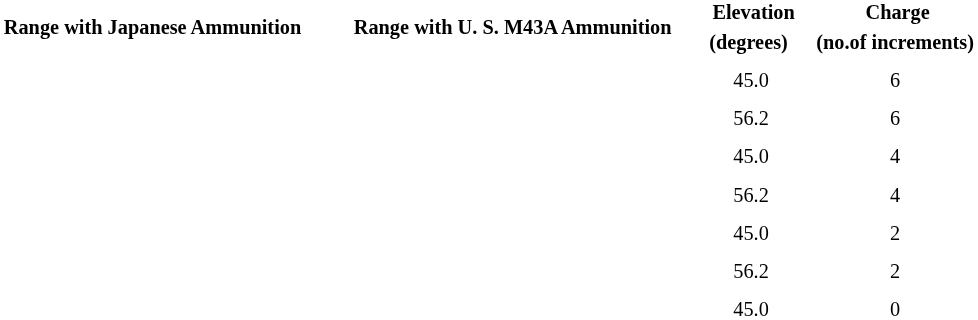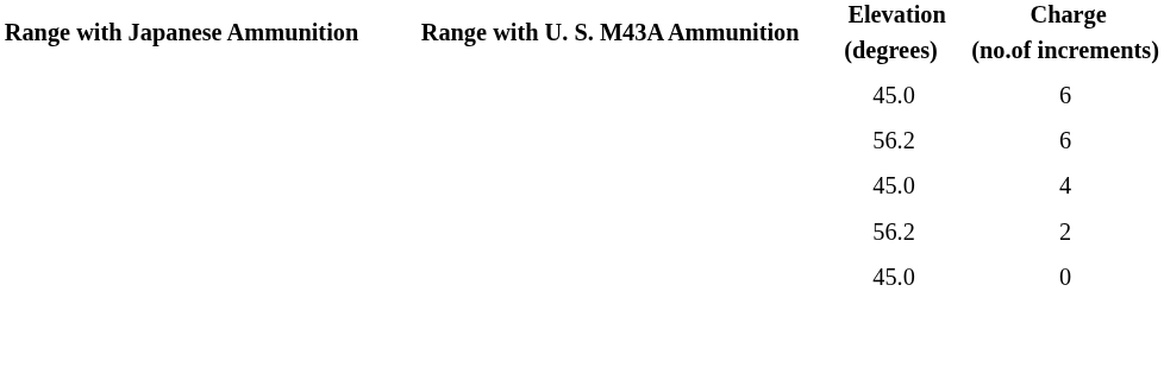 <table border=0 width=50% cellspacing=2 cellpadding=2 style="float:left; line-height:1.5;">
 <tr>
 <th>Range with Japanese Ammunition </th>
 <th> Range with U. S. M43A Ammunition </th>
 <th> Elevation<br>(degrees) </th>
 <th> Charge<br>(no.of increments)</th>
 </tr>
 <tr style="text-align:center; line-height:1.5;">
 <td></td>
 <td></td>
 <td>45.0</td>
 <td>6</td>
 </tr>
 <tr style="text-align:center; line-height:1.5;">
 <td></td>
 <td></td>
 <td>56.2</td>
 <td>6</td>
 </tr>
 <tr style="text-align:center; line-height:1.5;">
 <td></td>
 <td></td>
 <td>45.0</td>
 <td>4</td>
 </tr>
 <tr style="text-align:center; line-height:1.5;">
-<td></td>
-<td></td>
-<td>56.2</td>
-<td>4</td>
-</tr>
-<tr style="text-align:center; line-height:1.5;">
-<td>   </td>
-<td></td>
-<td>45.0</td>
-<td>2</td>
-</tr>
-<tr style="text-align:center; line-height:1.5;">
 <td>     </td>
 <td></td>
 <td>56.2</td>
 <td>2</td>
 </tr>
 <tr style="text-align:center; line-height:1.5;">
 <td>     </td>
 <td>    </td>
 <td>45.0</td>
 <td>0</td>
 </tr>
 </table>
